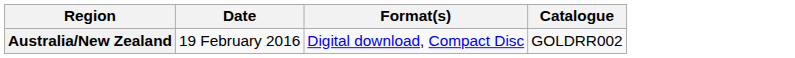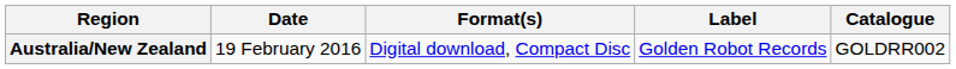 <table class="wikitable plainrowheaders">
 <tr>
 <th scope="col">Region</th>
 <th scope="col">Date</th>
 <th scope="col">Format(s)</th>
+<th scope="col">Label</th>
 <th scope="col">Catalogue</th>
 </tr>
 <tr>
 <th scope="row">Australia/New Zealand</th>
 <td>19 February 2016</td>
 <td><a href='#'>Digital download</a>, <a href='#'>Compact Disc</a></td>
+<td><a href='#'>Golden Robot Records</a></td>
 <td>GOLDRR002</td>
 </tr>
 </table>
